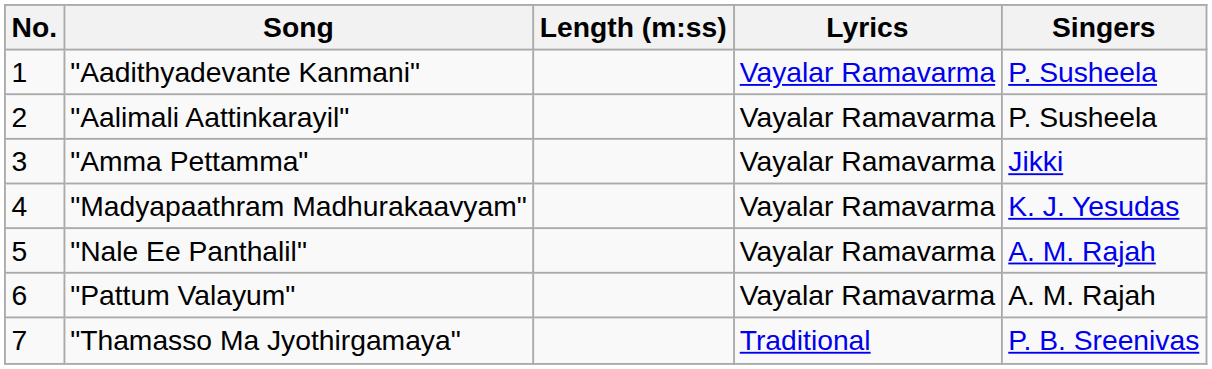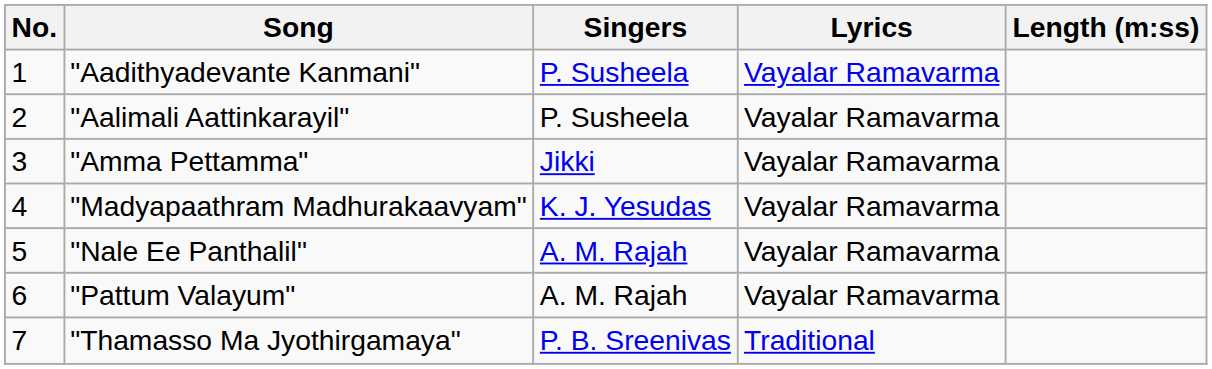 <table class="wikitable" style="font-size:95%;">
 <tr>
 <th>No.</th>
 <th>Song</th>
+<th>Singers</th>
+<th>Lyrics</th>
 <th>Length (m:ss)</th>
-<th>Lyrics</th>
-<th>Singers</th>
 </tr>
 <tr>
 <td>1</td>
 <td>"Aadithyadevante Kanmani"</td>
+<td><a href='#'>P. Susheela</a></td>
+<td><a href='#'>Vayalar Ramavarma</a></td>
 <td></td>
-<td><a href='#'>Vayalar Ramavarma</a></td>
-<td><a href='#'>P. Susheela</a></td>
 </tr>
 <tr>
 <td>2</td>
 <td>"Aalimali Aattinkarayil"</td>
+<td>P. Susheela</td>
+<td>Vayalar Ramavarma</td>
 <td></td>
-<td>Vayalar Ramavarma</td>
-<td>P. Susheela</td>
 </tr>
 <tr>
 <td>3</td>
 <td>"Amma Pettamma"</td>
+<td><a href='#'>Jikki</a></td>
+<td>Vayalar Ramavarma</td>
 <td></td>
-<td>Vayalar Ramavarma</td>
-<td><a href='#'>Jikki</a></td>
 </tr>
 <tr>
 <td>4</td>
 <td>"Madyapaathram Madhurakaavyam"</td>
+<td><a href='#'>K. J. Yesudas</a></td>
+<td>Vayalar Ramavarma</td>
 <td></td>
-<td>Vayalar Ramavarma</td>
-<td><a href='#'>K. J. Yesudas</a></td>
 </tr>
 <tr>
 <td>5</td>
 <td>"Nale Ee Panthalil"</td>
+<td><a href='#'>A. M. Rajah</a></td>
+<td>Vayalar Ramavarma</td>
 <td></td>
-<td>Vayalar Ramavarma</td>
-<td><a href='#'>A. M. Rajah</a></td>
 </tr>
 <tr>
 <td>6</td>
 <td>"Pattum Valayum"</td>
+<td>A. M. Rajah</td>
+<td>Vayalar Ramavarma</td>
 <td></td>
-<td>Vayalar Ramavarma</td>
-<td>A. M. Rajah</td>
 </tr>
 <tr>
 <td>7</td>
 <td>"Thamasso Ma Jyothirgamaya"</td>
+<td><a href='#'>P. B. Sreenivas</a></td>
+<td><a href='#'>Traditional</a></td>
 <td></td>
-<td><a href='#'>Traditional</a></td>
-<td><a href='#'>P. B. Sreenivas</a></td>
 </tr>
 </table>
